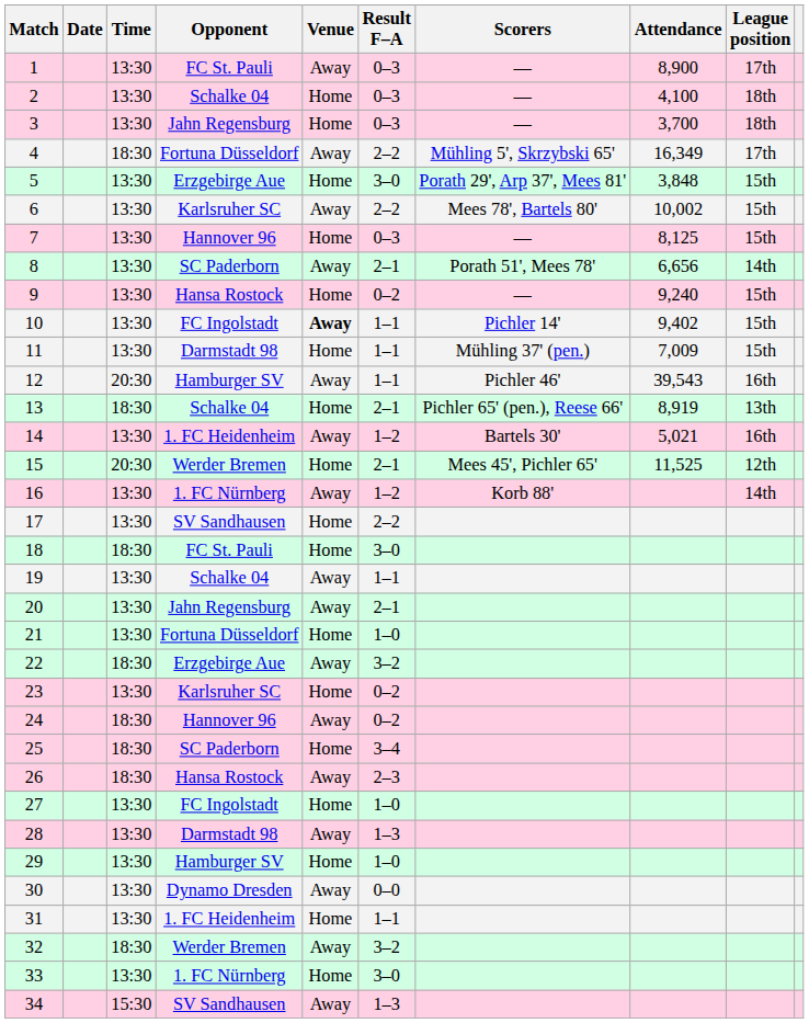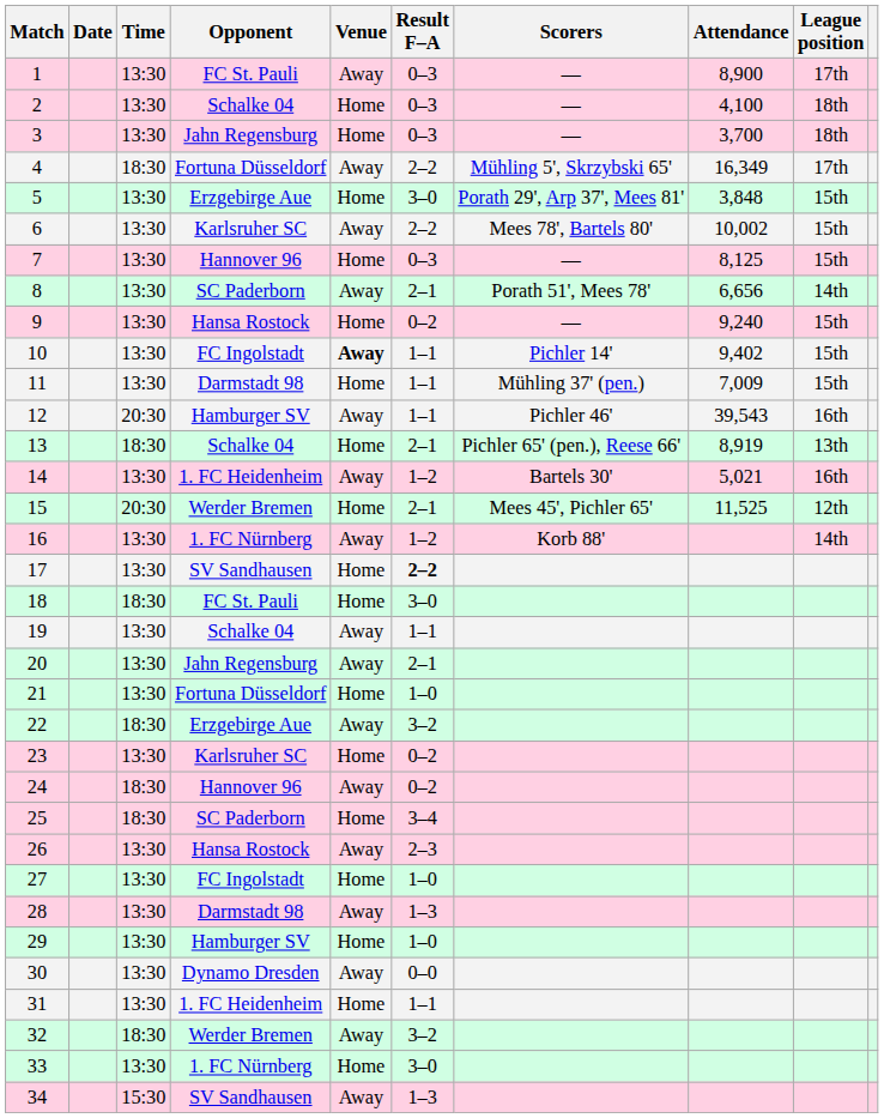 <table class="wikitable sortable" style="text-align:center">
 <tr>
 <th>Match</th>
 <th>Date</th>
 <th>Time</th>
 <th>Opponent</th>
 <th>Venue</th>
 <th>Result<br>F–A</th>
 <th class="unsortable">Scorers</th>
 <th>Attendance</th>
 <th>League<br>position</th>
 <th class="unsortable"></th>
 </tr>
 <tr bgcolor="#ffd0e3">
 <td>1</td>
 <td></td>
 <td>13:30</td>
 <td><a href='#'>FC St. Pauli</a></td>
 <td>Away</td>
 <td>0–3</td>
 <td>—</td>
 <td>8,900</td>
 <td>17th</td>
 <td></td>
 </tr>
 <tr bgcolor="#ffd0e3">
 <td>2</td>
 <td></td>
 <td>13:30</td>
 <td><a href='#'>Schalke 04</a></td>
 <td>Home</td>
 <td>0–3</td>
 <td>—</td>
 <td>4,100</td>
 <td>18th</td>
 <td></td>
 </tr>
 <tr bgcolor="#ffd0e3">
 <td>3</td>
 <td></td>
 <td>13:30</td>
 <td><a href='#'>Jahn Regensburg</a></td>
 <td>Home</td>
 <td>0–3</td>
 <td>—</td>
 <td>3,700</td>
 <td>18th</td>
 <td></td>
 </tr>
 <tr bgcolor="#f3f3f3">
 <td>4</td>
 <td></td>
 <td>18:30</td>
 <td><a href='#'>Fortuna Düsseldorf</a></td>
 <td>Away</td>
 <td>2–2</td>
 <td><a href='#'>Mühling</a> 5', <a href='#'>Skrzybski</a> 65'</td>
 <td>16,349</td>
 <td>17th</td>
 <td></td>
 </tr>
 <tr bgcolor="#d0ffe3">
 <td>5</td>
 <td></td>
 <td>13:30</td>
 <td><a href='#'>Erzgebirge Aue</a></td>
 <td>Home</td>
 <td>3–0</td>
 <td><a href='#'>Porath</a> 29', <a href='#'>Arp</a> 37', <a href='#'>Mees</a> 81'</td>
 <td>3,848</td>
 <td>15th</td>
 <td></td>
 </tr>
 <tr bgcolor="#f3f3f3">
 <td>6</td>
 <td></td>
 <td>13:30</td>
 <td><a href='#'>Karlsruher SC</a></td>
 <td>Away</td>
 <td>2–2</td>
 <td>Mees 78', <a href='#'>Bartels</a> 80'</td>
 <td>10,002</td>
 <td>15th</td>
 <td></td>
 </tr>
 <tr bgcolor="#ffd0e3">
 <td>7</td>
 <td></td>
 <td>13:30</td>
 <td><a href='#'>Hannover 96</a></td>
 <td>Home</td>
 <td>0–3</td>
 <td>—</td>
 <td>8,125</td>
 <td>15th</td>
 <td></td>
 </tr>
 <tr bgcolor="#d0ffe3">
 <td>8</td>
 <td></td>
 <td>13:30</td>
 <td><a href='#'>SC Paderborn</a></td>
 <td>Away</td>
 <td>2–1</td>
 <td>Porath 51', Mees 78'</td>
 <td>6,656</td>
 <td>14th</td>
 <td></td>
 </tr>
 <tr bgcolor="#ffd0e3">
 <td>9</td>
 <td></td>
 <td>13:30</td>
 <td><a href='#'>Hansa Rostock</a></td>
 <td>Home</td>
 <td>0–2</td>
 <td>—</td>
 <td>9,240</td>
 <td>15th</td>
 <td></td>
 </tr>
 <tr bgcolor="#f3f3f3">
 <td>10</td>
 <td></td>
 <td>13:30</td>
 <td><a href='#'>FC Ingolstadt</a></td>
 <td><strong>Away</strong></td>
 <td>1–1</td>
 <td><a href='#'>Pichler</a> 14'</td>
 <td>9,402</td>
 <td>15th</td>
 <td></td>
 </tr>
 <tr bgcolor="#f3f3f3">
 <td>11</td>
 <td></td>
 <td>13:30</td>
 <td><a href='#'>Darmstadt 98</a></td>
 <td>Home</td>
 <td>1–1</td>
 <td>Mühling 37' (<a href='#'>pen.</a>)</td>
 <td>7,009</td>
 <td>15th</td>
 <td></td>
 </tr>
 <tr bgcolor="#f3f3f3">
 <td>12</td>
 <td></td>
 <td>20:30</td>
 <td><a href='#'>Hamburger SV</a></td>
 <td>Away</td>
 <td>1–1</td>
 <td>Pichler 46'</td>
 <td>39,543</td>
 <td>16th</td>
 <td></td>
 </tr>
 <tr bgcolor="#d0ffe3">
 <td>13</td>
 <td></td>
 <td>18:30</td>
 <td><a href='#'>Schalke 04</a></td>
 <td>Home</td>
 <td>2–1</td>
 <td>Pichler 65' (pen.), <a href='#'>Reese</a> 66'</td>
 <td>8,919</td>
 <td>13th</td>
 <td></td>
 </tr>
 <tr bgcolor="#ffd0e3">
 <td>14</td>
 <td></td>
 <td>13:30</td>
 <td><a href='#'>1. FC Heidenheim</a></td>
 <td>Away</td>
 <td>1–2</td>
 <td>Bartels 30'</td>
 <td>5,021</td>
 <td>16th</td>
 <td></td>
 </tr>
 <tr bgcolor="#d0ffe3">
 <td>15</td>
 <td></td>
 <td>20:30</td>
 <td><a href='#'>Werder Bremen</a></td>
 <td>Home</td>
 <td>2–1</td>
 <td>Mees 45', Pichler 65'</td>
 <td>11,525</td>
 <td>12th</td>
 <td></td>
 </tr>
 <tr bgcolor="#ffd0e3">
 <td>16</td>
 <td></td>
 <td>13:30</td>
 <td><a href='#'>1. FC Nürnberg</a></td>
 <td>Away</td>
 <td>1–2</td>
 <td>Korb 88'</td>
 <td></td>
 <td>14th</td>
 <td></td>
 </tr>
 <tr bgcolor="#f3f3f3">
 <td>17</td>
 <td></td>
 <td>13:30</td>
 <td><a href='#'>SV Sandhausen</a></td>
 <td>Home</td>
-<td>2–2</td>
+<td><strong>2–2</strong></td>
 <td></td>
 <td></td>
 <td></td>
 <td></td>
 </tr>
 <tr bgcolor="#d0ffe3">
 <td>18</td>
 <td></td>
 <td>18:30</td>
 <td><a href='#'>FC St. Pauli</a></td>
 <td>Home</td>
 <td>3–0</td>
 <td></td>
 <td></td>
 <td></td>
 <td></td>
 </tr>
 <tr bgcolor="#f3f3f3">
 <td>19</td>
 <td></td>
 <td>13:30</td>
 <td><a href='#'>Schalke 04</a></td>
 <td>Away</td>
 <td>1–1</td>
 <td></td>
 <td></td>
 <td></td>
 <td></td>
 </tr>
 <tr bgcolor="#d0ffe3">
 <td>20</td>
 <td></td>
 <td>13:30</td>
 <td><a href='#'>Jahn Regensburg</a></td>
 <td>Away</td>
 <td>2–1</td>
 <td></td>
 <td></td>
 <td></td>
 <td></td>
 </tr>
 <tr bgcolor="#d0ffe3">
 <td>21</td>
 <td></td>
 <td>13:30</td>
 <td><a href='#'>Fortuna Düsseldorf</a></td>
 <td>Home</td>
 <td>1–0</td>
 <td></td>
 <td></td>
 <td></td>
 <td></td>
 </tr>
 <tr bgcolor="#d0ffe3">
 <td>22</td>
 <td></td>
 <td>18:30</td>
 <td><a href='#'>Erzgebirge Aue</a></td>
 <td>Away</td>
 <td>3–2</td>
 <td></td>
 <td></td>
 <td></td>
 <td></td>
 </tr>
 <tr bgcolor="#ffd0e3">
 <td>23</td>
 <td></td>
 <td>13:30</td>
 <td><a href='#'>Karlsruher SC</a></td>
 <td>Home</td>
 <td>0–2</td>
 <td></td>
 <td></td>
 <td></td>
 <td></td>
 </tr>
 <tr bgcolor="#ffd0e3">
 <td>24</td>
 <td></td>
 <td>18:30</td>
 <td><a href='#'>Hannover 96</a></td>
 <td>Away</td>
 <td>0–2</td>
 <td></td>
 <td></td>
 <td></td>
 <td></td>
 </tr>
 <tr bgcolor="#ffd0e3">
 <td>25</td>
 <td></td>
 <td>18:30</td>
 <td><a href='#'>SC Paderborn</a></td>
 <td>Home</td>
 <td>3–4</td>
 <td></td>
 <td></td>
 <td></td>
 <td></td>
 </tr>
 <tr bgcolor="#ffd0e3">
 <td>26</td>
 <td></td>
-<td>18:30</td>
+<td>13:30</td>
 <td><a href='#'>Hansa Rostock</a></td>
 <td>Away</td>
 <td>2–3</td>
 <td></td>
 <td></td>
 <td></td>
 <td></td>
 </tr>
 <tr bgcolor="#d0ffe3">
 <td>27</td>
 <td></td>
 <td>13:30</td>
 <td><a href='#'>FC Ingolstadt</a></td>
 <td>Home</td>
 <td>1–0</td>
 <td></td>
 <td></td>
 <td></td>
 <td></td>
 </tr>
 <tr bgcolor="#ffd0e3">
 <td>28</td>
 <td></td>
 <td>13:30</td>
 <td><a href='#'>Darmstadt 98</a></td>
 <td>Away</td>
 <td>1–3</td>
 <td></td>
 <td></td>
 <td></td>
 <td></td>
 </tr>
 <tr bgcolor="#d0ffe3">
 <td>29</td>
 <td></td>
 <td>13:30</td>
 <td><a href='#'>Hamburger SV</a></td>
 <td>Home</td>
 <td>1–0</td>
 <td></td>
 <td></td>
 <td></td>
 <td></td>
 </tr>
 <tr bgcolor="#f3f3f3">
 <td>30</td>
 <td></td>
 <td>13:30</td>
 <td><a href='#'>Dynamo Dresden</a></td>
 <td>Away</td>
 <td>0–0</td>
 <td></td>
 <td></td>
 <td></td>
 <td></td>
 </tr>
 <tr bgcolor="#f3f3f3">
 <td>31</td>
 <td></td>
 <td>13:30</td>
 <td><a href='#'>1. FC Heidenheim</a></td>
 <td>Home</td>
 <td>1–1</td>
 <td></td>
 <td></td>
 <td></td>
 <td></td>
 </tr>
 <tr bgcolor="#d0ffe3">
 <td>32</td>
 <td></td>
 <td>18:30</td>
 <td><a href='#'>Werder Bremen</a></td>
 <td>Away</td>
 <td>3–2</td>
 <td></td>
 <td></td>
 <td></td>
 <td></td>
 </tr>
 <tr bgcolor="#d0ffe3">
 <td>33</td>
 <td></td>
 <td>13:30</td>
 <td><a href='#'>1. FC Nürnberg</a></td>
 <td>Home</td>
 <td>3–0</td>
 <td></td>
 <td></td>
 <td></td>
 <td></td>
 </tr>
 <tr bgcolor="#ffd0e3">
 <td>34</td>
 <td></td>
 <td>15:30</td>
 <td><a href='#'>SV Sandhausen</a></td>
 <td>Away</td>
 <td>1–3</td>
 <td></td>
 <td></td>
 <td></td>
 <td></td>
 </tr>
 </table>
